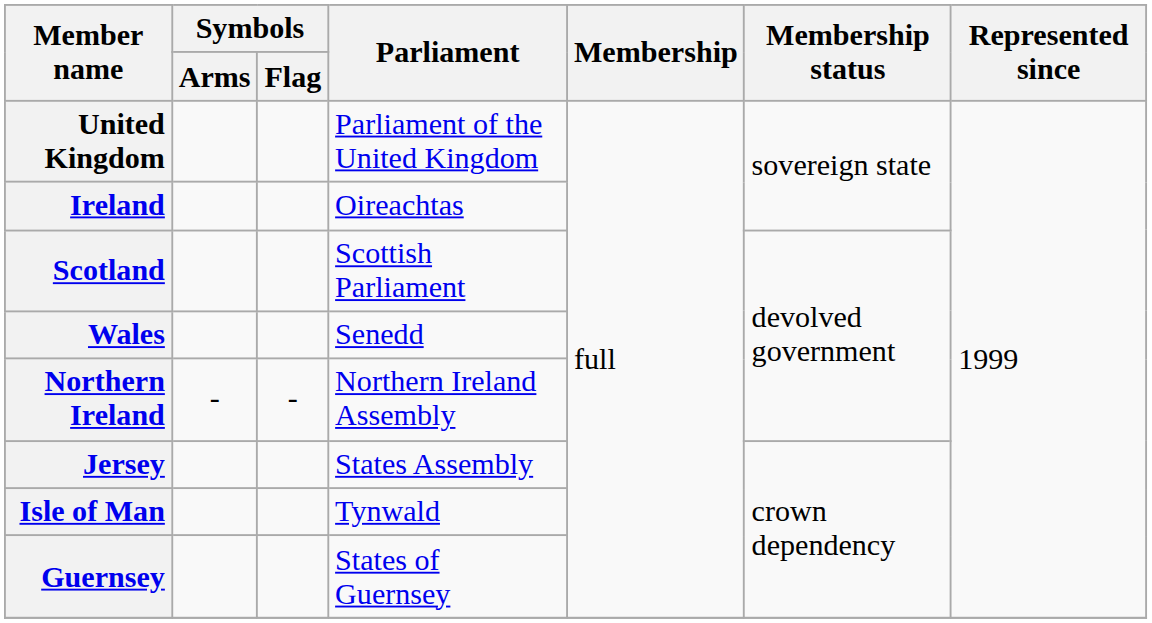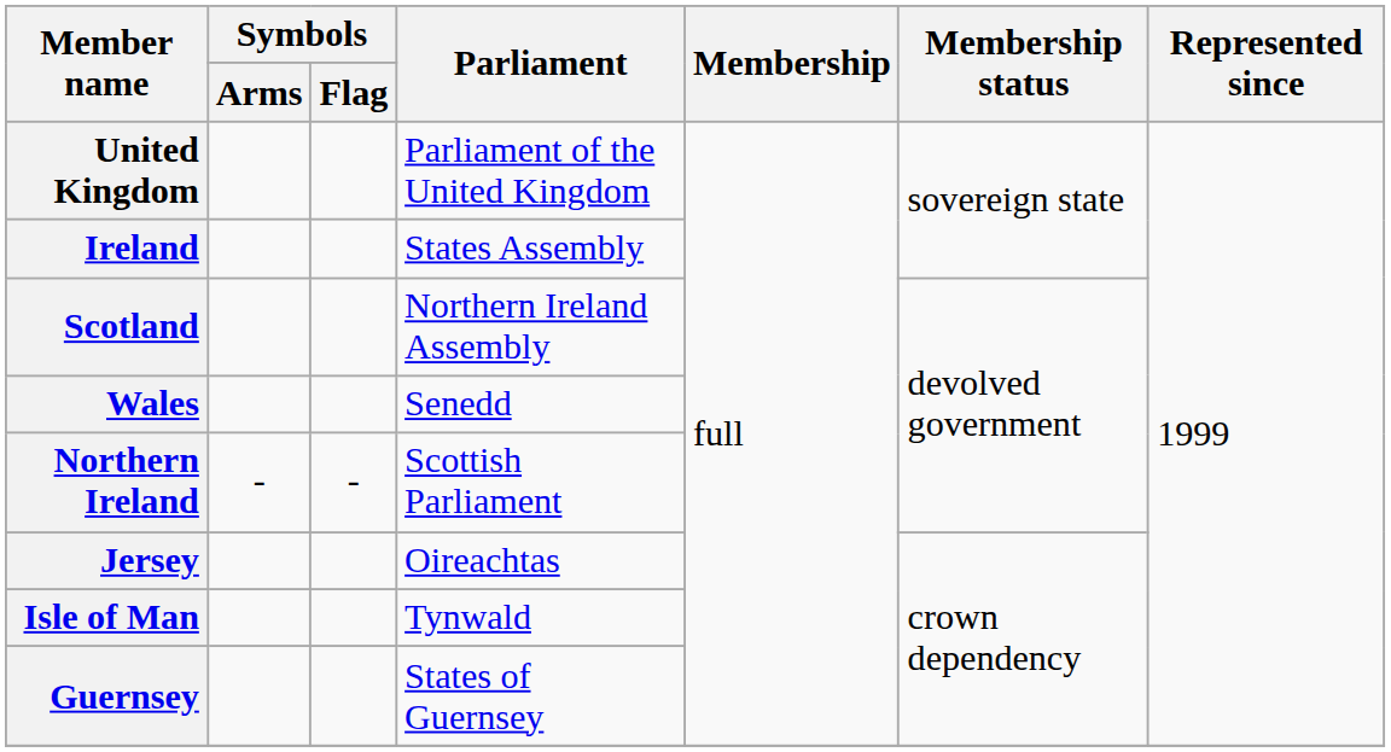 <table class="wikitable">
 <tr>
 <th rowspan="2">Member name</th>
 <th colspan="2">Symbols</th>
 <th rowspan="2">Parliament</th>
 <th rowspan="2">Membership</th>
 <th rowspan="2">Membership status</th>
 <th rowspan="2">Represented since</th>
 </tr>
 <tr>
 <th>Arms</th>
 <th>Flag</th>
 </tr>
 <tr>
 <th style="text-align:right">United Kingdom</th>
 <td style="text-align:center"></td>
 <td style="text-align:center"></td>
 <td><a href='#'>Parliament of the United Kingdom</a></td>
 <td rowspan="8">full</td>
 <td rowspan="2">sovereign state</td>
 <td rowspan="8">1999</td>
 </tr>
 <tr>
 <th style="text-align:right"><a href='#'>Ireland</a></th>
 <td style="text-align:center"></td>
 <td style="text-align:center"></td>
-<td><a href='#'>Oireachtas</a></td>
+<td><a href='#'>States Assembly</a></td>
 </tr>
 <tr>
 <th style="text-align:right"><a href='#'>Scotland</a></th>
 <td style="text-align:center"></td>
 <td style="text-align:center"></td>
-<td><a href='#'>Scottish Parliament</a></td>
+<td><a href='#'>Northern Ireland Assembly</a></td>
 <td rowspan="3">devolved government</td>
 </tr>
 <tr>
 <th style="text-align:right"><a href='#'>Wales</a></th>
 <td style="text-align:center"></td>
 <td style="text-align:center"></td>
 <td><a href='#'>Senedd</a></td>
 </tr>
 <tr>
 <th style="text-align:right"><a href='#'>Northern Ireland</a></th>
 <td style="text-align:center">-</td>
 <td style="text-align:center">-</td>
-<td><a href='#'>Northern Ireland Assembly</a></td>
+<td><a href='#'>Scottish Parliament</a></td>
 </tr>
 <tr>
 <th style="text-align:right"><a href='#'>Jersey</a></th>
 <td style="text-align:center"></td>
 <td style="text-align:center"></td>
-<td><a href='#'>States Assembly</a></td>
+<td><a href='#'>Oireachtas</a></td>
 <td rowspan="3">crown dependency</td>
 </tr>
 <tr>
 <th style="text-align:right"><a href='#'>Isle of Man</a></th>
 <td style="text-align:center"></td>
 <td style="text-align:center"></td>
 <td><a href='#'>Tynwald</a></td>
 </tr>
 <tr>
 <th style="text-align:right"><a href='#'>Guernsey</a></th>
 <td style="text-align:center"></td>
 <td style="text-align:center"></td>
 <td><a href='#'>States of Guernsey</a></td>
 </tr>
 <tr>
 </tr>
 </table>
